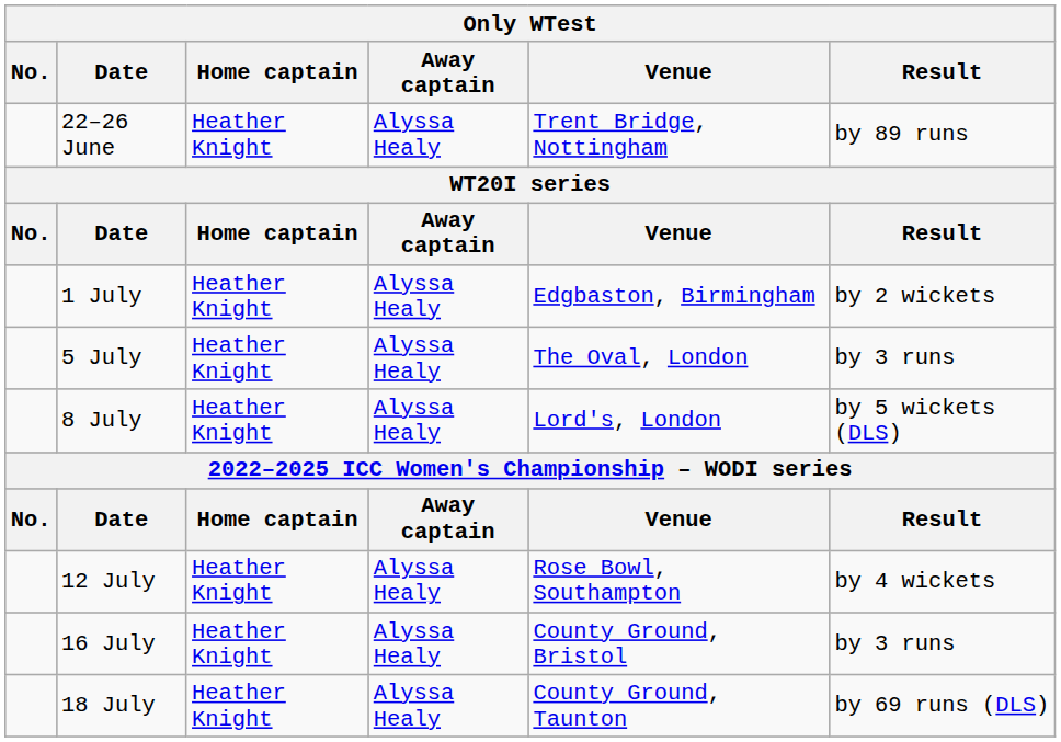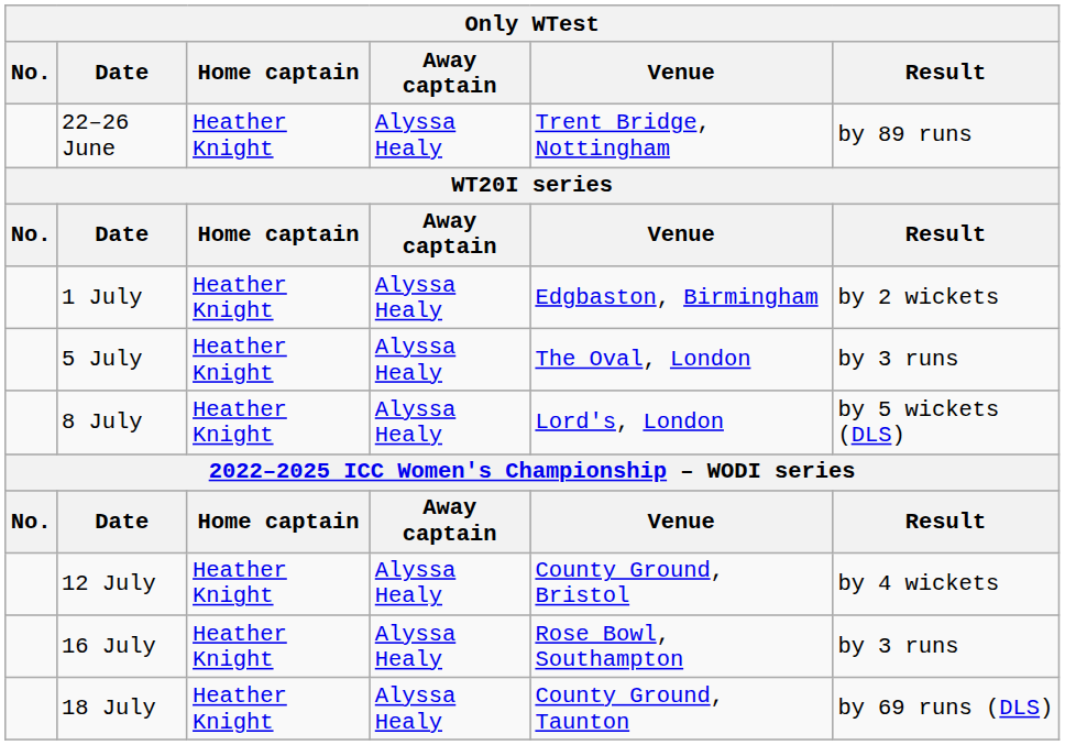 <table class="wikitable">
 <tr>
 <th colspan="9">Only WTest</th>
 </tr>
 <tr>
 <th>No.</th>
 <th>Date</th>
 <th>Home captain</th>
 <th>Away captain</th>
 <th>Venue</th>
 <th>Result</th>
 </tr>
 <tr>
 <td></td>
 <td>22–26 June</td>
 <td><a href='#'>Heather Knight</a></td>
 <td><a href='#'>Alyssa Healy</a></td>
 <td><a href='#'>Trent Bridge</a>, <a href='#'>Nottingham</a></td>
 <td> by 89 runs</td>
 </tr>
 <tr>
 <th colspan="9">WT20I series</th>
 </tr>
 <tr>
 <th>No.</th>
 <th>Date</th>
 <th>Home captain</th>
 <th>Away captain</th>
 <th>Venue</th>
 <th>Result</th>
 </tr>
 <tr>
 <td></td>
 <td>1 July</td>
 <td><a href='#'>Heather Knight</a></td>
 <td><a href='#'>Alyssa Healy</a></td>
 <td><a href='#'>Edgbaston</a>, <a href='#'>Birmingham</a></td>
 <td> by 2 wickets</td>
 </tr>
 <tr>
 <td></td>
 <td>5 July</td>
 <td><a href='#'>Heather Knight</a></td>
 <td><a href='#'>Alyssa Healy</a></td>
 <td><a href='#'>The Oval</a>, <a href='#'>London</a></td>
 <td> by 3 runs</td>
 </tr>
 <tr>
 <td></td>
 <td>8 July</td>
 <td><a href='#'>Heather Knight</a></td>
 <td><a href='#'>Alyssa Healy</a></td>
 <td><a href='#'>Lord's</a>, <a href='#'>London</a></td>
 <td> by 5 wickets (<a href='#'>DLS</a>)</td>
 </tr>
 <tr>
 <th colspan="9"><a href='#'>2022–2025 ICC Women's Championship</a> – WODI series</th>
 </tr>
 <tr>
 <th>No.</th>
 <th>Date</th>
 <th>Home captain</th>
 <th>Away captain</th>
 <th>Venue</th>
 <th>Result</th>
 </tr>
 <tr>
 <td></td>
 <td>12 July</td>
 <td><a href='#'>Heather Knight</a></td>
 <td><a href='#'>Alyssa Healy</a></td>
-<td><a href='#'>Rose Bowl</a>, <a href='#'>Southampton</a></td>
+<td><a href='#'>County Ground</a>, <a href='#'>Bristol</a></td>
 <td> by 4 wickets</td>
 </tr>
 <tr>
 <td></td>
 <td>16 July</td>
 <td><a href='#'>Heather Knight</a></td>
 <td><a href='#'>Alyssa Healy</a></td>
-<td><a href='#'>County Ground</a>, <a href='#'>Bristol</a></td>
+<td><a href='#'>Rose Bowl</a>, <a href='#'>Southampton</a></td>
 <td> by 3 runs</td>
 </tr>
 <tr>
 <td></td>
 <td>18 July</td>
 <td><a href='#'>Heather Knight</a></td>
 <td><a href='#'>Alyssa Healy</a></td>
 <td><a href='#'>County Ground</a>, <a href='#'>Taunton</a></td>
 <td> by 69 runs (<a href='#'>DLS</a>)</td>
 </tr>
 </table>
